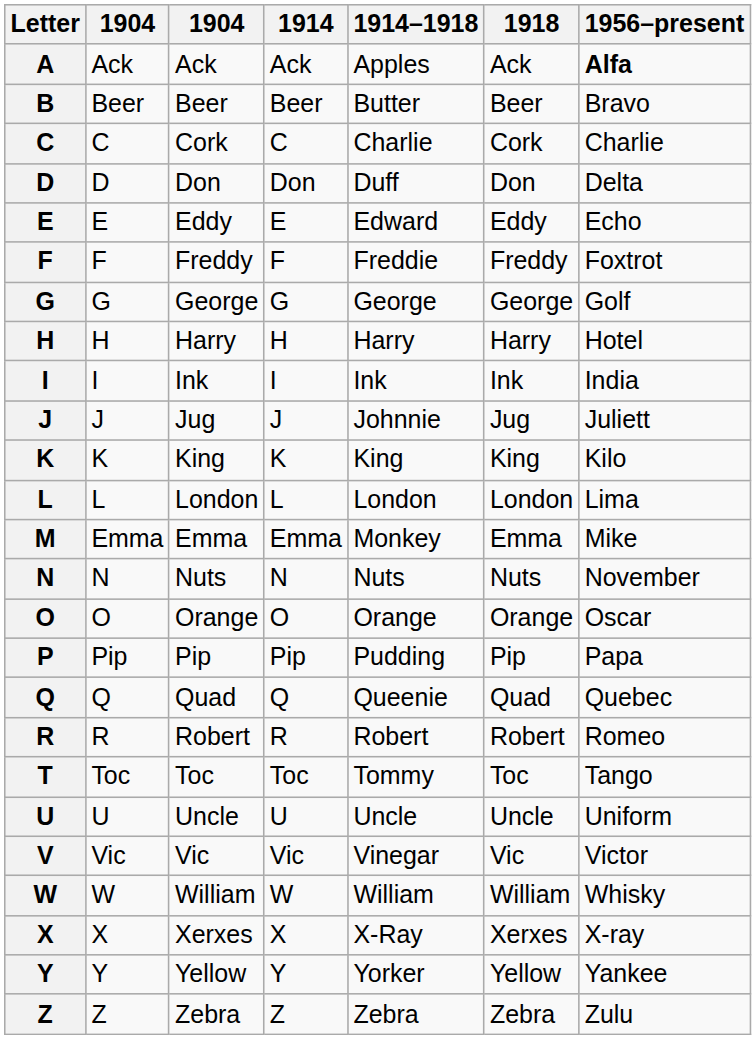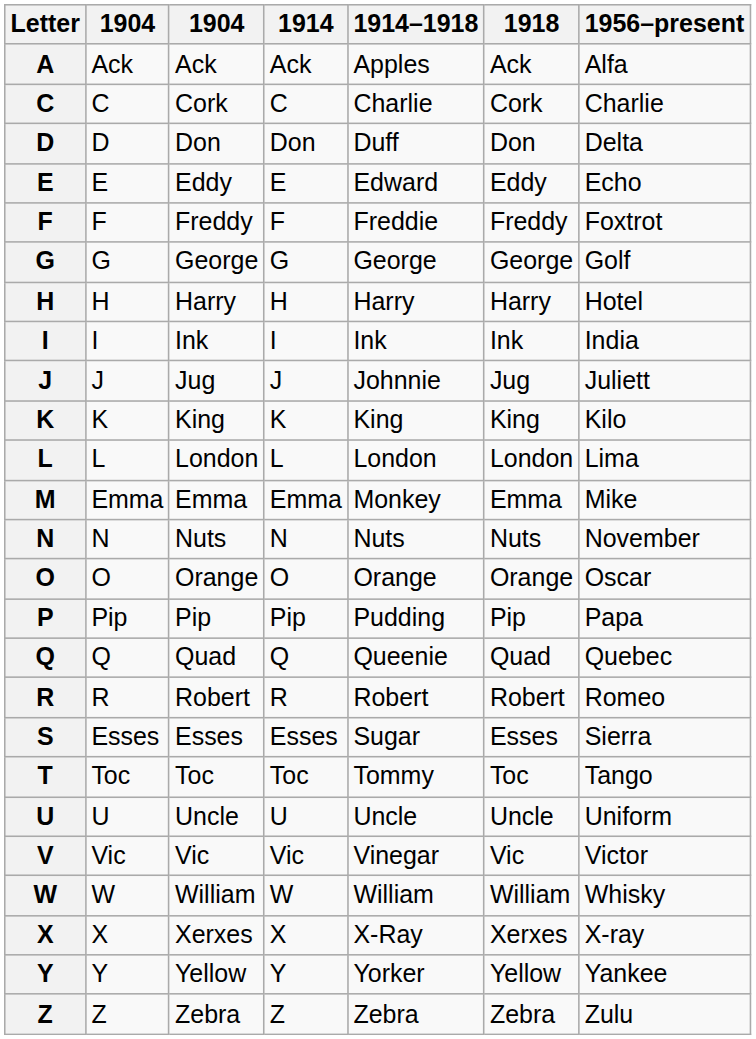 <table class="wikitable">
 <tr>
 <th scope="col">Letter</th>
 <th scope="col">1904</th>
 <th scope="col">1904</th>
 <th scope="col">1914</th>
 <th scope="col">1914–1918</th>
 <th scope="col">1918</th>
 <th scope="col">1956–present</th>
 </tr>
 <tr>
 <th scope="row">A</th>
 <td>Ack</td>
 <td>Ack</td>
 <td>Ack</td>
 <td>Apples</td>
 <td>Ack</td>
-<td><strong>Alfa </strong></td>
-</tr>
-<tr>
-<th scope="row">B</th>
-<td>Beer</td>
-<td>Beer</td>
-<td>Beer</td>
-<td>Butter</td>
-<td>Beer</td>
-<td>Bravo</td>
+<td>Alfa </td>
 </tr>
 <tr>
 <th scope="row">C</th>
 <td>C</td>
 <td>Cork</td>
 <td>C</td>
 <td>Charlie</td>
 <td>Cork</td>
 <td>Charlie</td>
 </tr>
 <tr>
 <th scope="row">D</th>
 <td>D</td>
 <td>Don</td>
 <td>Don</td>
 <td>Duff</td>
 <td>Don</td>
 <td>Delta</td>
 </tr>
 <tr>
 <th scope="row">E</th>
 <td>E</td>
 <td>Eddy</td>
 <td>E</td>
 <td>Edward</td>
 <td>Eddy</td>
 <td>Echo</td>
 </tr>
 <tr>
 <th scope="row">F</th>
 <td>F</td>
 <td>Freddy</td>
 <td>F</td>
 <td>Freddie</td>
 <td>Freddy</td>
 <td>Foxtrot</td>
 </tr>
 <tr>
 <th scope="row">G</th>
 <td>G</td>
 <td>George</td>
 <td>G</td>
 <td>George</td>
 <td>George</td>
 <td>Golf</td>
 </tr>
 <tr>
 <th scope="row">H</th>
 <td>H</td>
 <td>Harry</td>
 <td>H</td>
 <td>Harry</td>
 <td>Harry</td>
 <td>Hotel</td>
 </tr>
 <tr>
 <th scope="row">I</th>
 <td>I</td>
 <td>Ink</td>
 <td>I</td>
 <td>Ink</td>
 <td>Ink</td>
 <td>India</td>
 </tr>
 <tr>
 <th scope="row">J</th>
 <td>J</td>
 <td>Jug</td>
 <td>J</td>
 <td>Johnnie</td>
 <td>Jug</td>
 <td>Juliett </td>
 </tr>
 <tr>
 <th scope="row">K</th>
 <td>K</td>
 <td>King</td>
 <td>K</td>
 <td>King</td>
 <td>King</td>
 <td>Kilo</td>
 </tr>
 <tr>
 <th scope="row">L</th>
 <td>L</td>
 <td>London</td>
 <td>L</td>
 <td>London</td>
 <td>London</td>
 <td>Lima</td>
 </tr>
 <tr>
 <th scope="row">M</th>
 <td>Emma</td>
 <td>Emma</td>
 <td>Emma</td>
 <td>Monkey</td>
 <td>Emma</td>
 <td>Mike</td>
 </tr>
 <tr>
 <th scope="row">N</th>
 <td>N</td>
 <td>Nuts</td>
 <td>N</td>
 <td>Nuts</td>
 <td>Nuts</td>
 <td>November</td>
 </tr>
 <tr>
 <th scope="row">O</th>
 <td>O</td>
 <td>Orange</td>
 <td>O</td>
 <td>Orange</td>
 <td>Orange</td>
 <td>Oscar</td>
 </tr>
 <tr>
 <th scope="row">P</th>
 <td>Pip</td>
 <td>Pip</td>
 <td>Pip</td>
 <td>Pudding</td>
 <td>Pip</td>
 <td>Papa</td>
 </tr>
 <tr>
 <th scope="row">Q</th>
 <td>Q</td>
 <td>Quad</td>
 <td>Q</td>
 <td>Queenie</td>
 <td>Quad</td>
 <td>Quebec</td>
 </tr>
 <tr>
 <th scope="row">R</th>
 <td>R</td>
 <td>Robert</td>
 <td>R</td>
 <td>Robert</td>
 <td>Robert</td>
 <td>Romeo</td>
 </tr>
 <tr>
+<th scope="row">S</th>
+<td>Esses</td>
+<td>Esses</td>
+<td>Esses</td>
+<td>Sugar</td>
+<td>Esses</td>
+<td>Sierra</td>
+</tr>
+<tr>
 <th scope="row">T</th>
 <td>Toc</td>
 <td>Toc</td>
 <td>Toc</td>
 <td>Tommy</td>
 <td>Toc</td>
 <td>Tango</td>
 </tr>
 <tr>
 <th scope="row">U</th>
 <td>U</td>
 <td>Uncle</td>
 <td>U</td>
 <td>Uncle</td>
 <td>Uncle</td>
 <td>Uniform</td>
 </tr>
 <tr>
 <th scope="row">V</th>
 <td>Vic</td>
 <td>Vic</td>
 <td>Vic</td>
 <td>Vinegar</td>
 <td>Vic</td>
 <td>Victor</td>
 </tr>
 <tr>
 <th scope="row">W</th>
 <td>W</td>
 <td>William</td>
 <td>W</td>
 <td>William</td>
 <td>William</td>
 <td>Whisky</td>
 </tr>
 <tr>
 <th scope="row">X</th>
 <td>X</td>
 <td>Xerxes</td>
 <td>X</td>
 <td>X-Ray</td>
 <td>Xerxes</td>
 <td>X-ray</td>
 </tr>
 <tr>
 <th scope="row">Y</th>
 <td>Y</td>
 <td>Yellow</td>
 <td>Y</td>
 <td>Yorker</td>
 <td>Yellow</td>
 <td>Yankee</td>
 </tr>
 <tr>
 <th scope="row">Z</th>
 <td>Z</td>
 <td>Zebra</td>
 <td>Z</td>
 <td>Zebra</td>
 <td>Zebra</td>
 <td>Zulu</td>
 </tr>
 </table>
